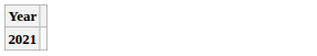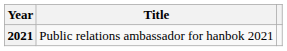 <table class="wikitable plainrowheaders sortable">
 <tr>
 <th scope="col">Year</th>
+<th scope="col">Title</th>
 <th scope="col" class="unsortable"></th>
 </tr>
 <tr>
 <th scope="row">2021</th>
+<td>Public relations ambassador for hanbok 2021</td>
 <td></td>
 </tr>
 </table>
